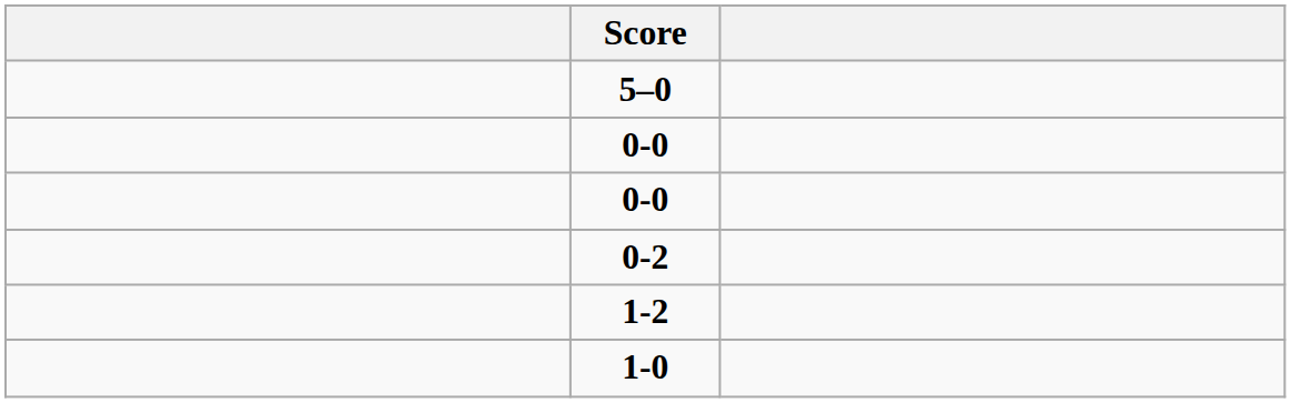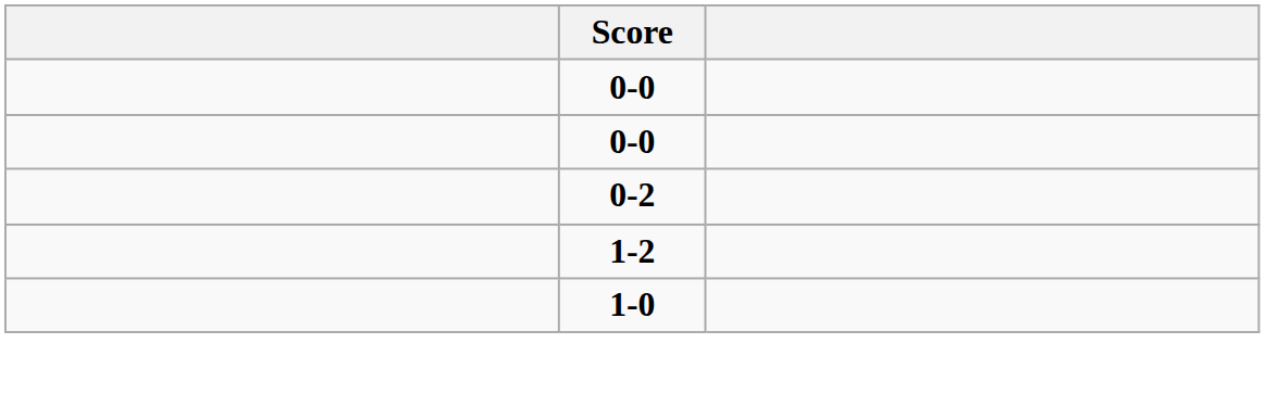 <table class="wikitable" style="text-align: center; font-size:100% ">
 <tr>
 <th align="right" width="250"></th>
 <th width="60">Score</th>
 <th align="left" width="250"></th>
-</tr>
-<tr>
-<td align=left></td>
-<td align=center><strong>5–0</strong></td>
-<td align=left></td>
 </tr>
 <tr>
 <td align=left></td>
 <td align=center><strong>0-0</strong></td>
 <td align=left></td>
 </tr>
 <tr>
 <td align=left></td>
 <td align=center><strong>0-0</strong></td>
 <td align=left></td>
 </tr>
 <tr>
 <td align=left></td>
 <td align=center><strong>0-2</strong></td>
 <td align=left></td>
 </tr>
 <tr>
 <td align=left></td>
 <td align=center><strong>1-2</strong></td>
 <td align=left></td>
 </tr>
 <tr>
 <td align=left></td>
 <td align=center><strong>1-0</strong></td>
 <td align=left></td>
 </tr>
 </table>
